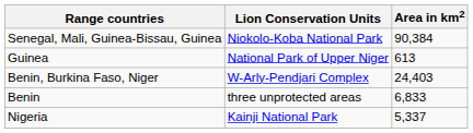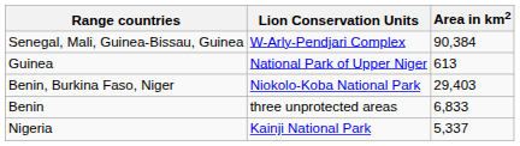 <table class="wikitable sortable">
 <tr valign=bottom>
 <th>Range countries</th>
 <th>Lion Conservation Units</th>
 <th>Area in km<sup>2</sup></th>
 </tr>
 <tr>
 <td>Senegal, Mali, Guinea-Bissau, Guinea</td>
-<td><a href='#'>Niokolo-Koba National Park</a></td>
+<td><a href='#'>W-Arly-Pendjari Complex</a></td>
 <td>90,384</td>
 </tr>
 <tr>
 <td>Guinea</td>
 <td><a href='#'>National Park of Upper Niger</a></td>
 <td>613</td>
 </tr>
 <tr>
 <td>Benin, Burkina Faso, Niger</td>
-<td><a href='#'>W-Arly-Pendjari Complex</a></td>
-<td>24,403</td>
+<td><a href='#'>Niokolo-Koba National Park</a></td>
+<td>29,403</td>
 </tr>
 <tr>
 <td>Benin</td>
 <td>three unprotected areas</td>
 <td>6,833</td>
 </tr>
 <tr>
 <td>Nigeria</td>
 <td><a href='#'>Kainji National Park</a></td>
 <td>5,337</td>
 </tr>
 </table>
